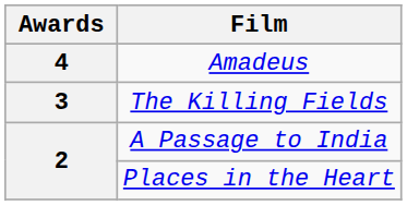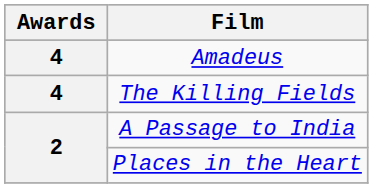 <table class="wikitable plainrowheaders" style="text-align: center;">
 <tr>
 <th scope="col" style="width:55px;">Awards</th>
 <th scope="col" style="text-align:center;">Film</th>
 </tr>
 <tr>
 <th scope=rowgroup scope="row" style="text-align:center">4</th>
 <td><em><a href='#'>Amadeus</a></em></td>
 </tr>
 <tr>
-<th scope=rowgroup scope="row" style="text-align:center">3</th>
+<th scope=rowgroup scope="row" style="text-align:center">4</th>
 <td><em><a href='#'>The Killing Fields</a></em></td>
 </tr>
 <tr>
 <th scope=rowgroup rowspan="2" scope="rowgroup" style="text-align:center">2</th>
 <td><em><a href='#'>A Passage to India</a></em></td>
 </tr>
 <tr>
 <td><em><a href='#'>Places in the Heart</a></em></td>
 </tr>
 </table>
